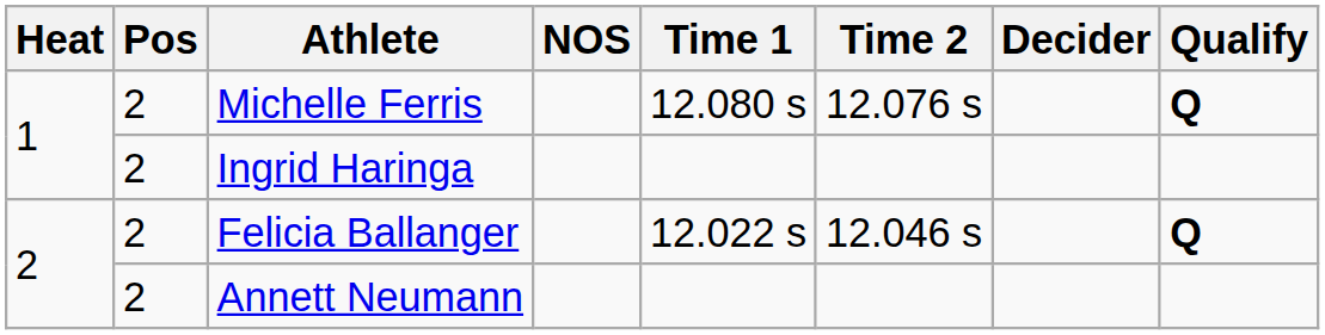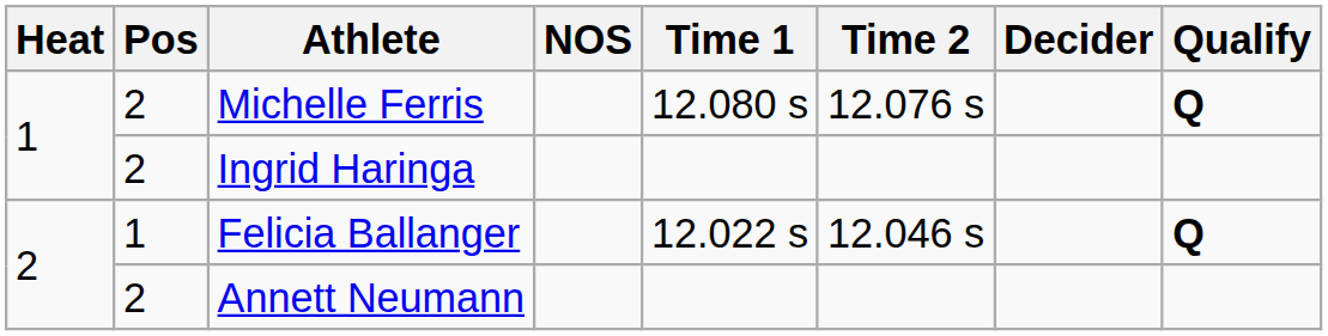 <table class="wikitable" style="font-size:95%;">
 <tr>
 <th>Heat</th>
 <th>Pos</th>
 <th>Athlete</th>
 <th>NOS</th>
 <th>Time 1</th>
 <th>Time 2</th>
 <th>Decider</th>
 <th>Qualify</th>
 </tr>
 <tr>
 <td rowspan=2>1</td>
 <td>2</td>
 <td><a href='#'>Michelle Ferris</a></td>
 <td></td>
 <td>12.080 s</td>
 <td>12.076 s</td>
 <td></td>
 <td><strong>Q</strong></td>
 </tr>
 <tr>
 <td>2</td>
 <td><a href='#'>Ingrid Haringa</a></td>
 <td></td>
 <td></td>
 <td></td>
 <td></td>
 <td></td>
 </tr>
 <tr>
 <td rowspan=2>2</td>
-<td>2</td>
+<td>1</td>
 <td><a href='#'>Felicia Ballanger</a></td>
 <td></td>
 <td>12.022 s</td>
 <td>12.046 s</td>
 <td></td>
 <td><strong>Q</strong></td>
 </tr>
 <tr>
 <td>2</td>
 <td><a href='#'>Annett Neumann</a></td>
 <td></td>
 <td></td>
 <td></td>
 <td></td>
 <td></td>
 </tr>
 </table>
